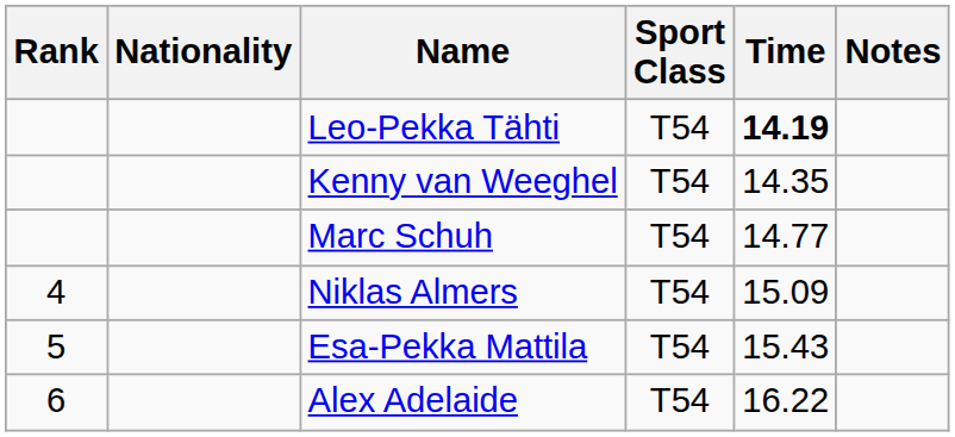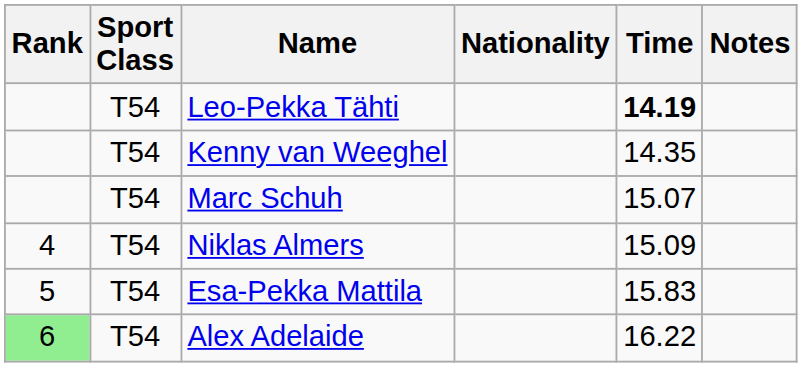 <table class="wikitable sortable" style="text-align:center">
 <tr>
 <th>Rank</th>
+<th>Sport<br>Class</th>
+<th>Name</th>
 <th>Nationality</th>
-<th>Name</th>
-<th>Sport<br>Class</th>
 <th>Time</th>
 <th>Notes</th>
 </tr>
 <tr>
 <td></td>
+<td>T54</td>
+<td align=left><a href='#'>Leo-Pekka Tähti</a></td>
 <td align=left></td>
-<td align=left><a href='#'>Leo-Pekka Tähti</a></td>
-<td>T54</td>
 <td><strong>14.19</strong></td>
 <td></td>
 </tr>
 <tr>
 <td></td>
+<td>T54</td>
+<td align=left><a href='#'>Kenny van Weeghel</a></td>
 <td align=left></td>
-<td align=left><a href='#'>Kenny van Weeghel</a></td>
-<td>T54</td>
 <td>14.35</td>
 <td></td>
 </tr>
 <tr>
 <td></td>
+<td>T54</td>
+<td align=left><a href='#'>Marc Schuh</a></td>
 <td align=left></td>
-<td align=left><a href='#'>Marc Schuh</a></td>
-<td>T54</td>
-<td>14.77</td>
+<td>15.07</td>
 <td></td>
 </tr>
 <tr>
 <td>4</td>
+<td>T54</td>
+<td align=left><a href='#'>Niklas Almers</a></td>
 <td align=left></td>
-<td align=left><a href='#'>Niklas Almers</a></td>
-<td>T54</td>
 <td>15.09</td>
 <td></td>
 </tr>
 <tr>
 <td>5</td>
+<td>T54</td>
+<td align=left><a href='#'>Esa-Pekka Mattila</a></td>
 <td align=left></td>
-<td align=left><a href='#'>Esa-Pekka Mattila</a></td>
-<td>T54</td>
-<td>15.43</td>
+<td>15.83</td>
 <td></td>
 </tr>
 <tr>
-<td>6</td>
+<td style="background: lightgreen;">6</td>
+<td>T54</td>
+<td align=left><a href='#'>Alex Adelaide</a></td>
 <td align=left></td>
-<td align=left><a href='#'>Alex Adelaide</a></td>
-<td>T54</td>
 <td>16.22</td>
 <td></td>
 </tr>
 </table>
